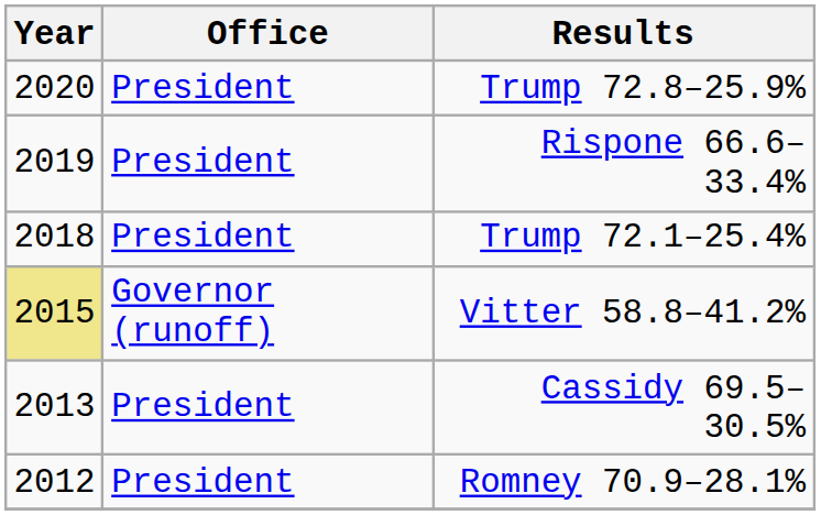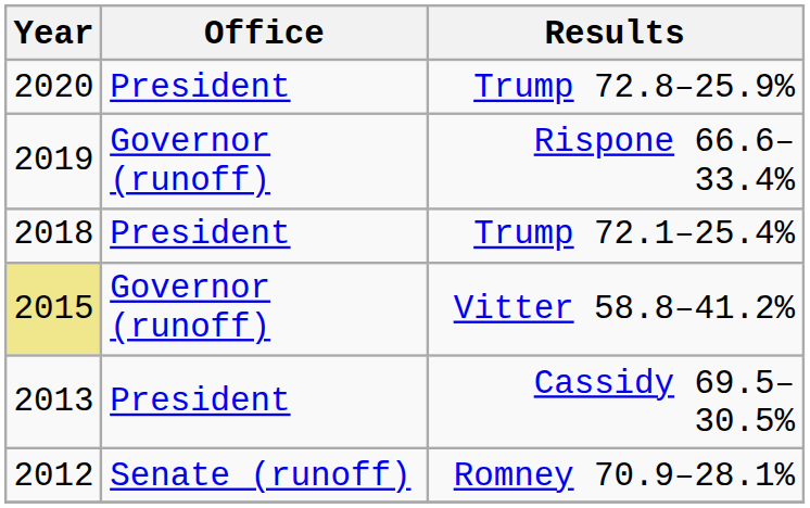 <table class=wikitable>
 <tr>
 <th width="30">Year</th>
 <th width="120">Office</th>
 <th width="140">Results</th>
 </tr>
 <tr>
 <td>2020</td>
 <td><a href='#'>President</a></td>
 <td align="right" ><a href='#'>Trump</a> 72.8–25.9%</td>
 </tr>
 <tr>
 <td>2019</td>
-<td><a href='#'>President</a></td>
+<td><a href='#'>Governor (runoff)</a></td>
 <td align="right" ><a href='#'>Rispone</a> 66.6–33.4%</td>
 </tr>
 <tr>
 <td>2018</td>
 <td><a href='#'>President</a></td>
 <td align="right" ><a href='#'>Trump</a> 72.1–25.4%</td>
 </tr>
 <tr>
 <td style="background: khaki;">2015</td>
 <td><a href='#'>Governor (runoff)</a></td>
 <td align="right" ><a href='#'>Vitter</a> 58.8–41.2%</td>
 </tr>
 <tr>
 <td>2013</td>
 <td><a href='#'>President</a></td>
 <td align="right" ><a href='#'>Cassidy</a> 69.5–30.5%</td>
 </tr>
 <tr>
 <td>2012</td>
-<td><a href='#'>President</a></td>
+<td><a href='#'>Senate (runoff)</a></td>
 <td align="right" ><a href='#'>Romney</a> 70.9–28.1%</td>
 </tr>
 <tr>
 </tr>
 </table>
